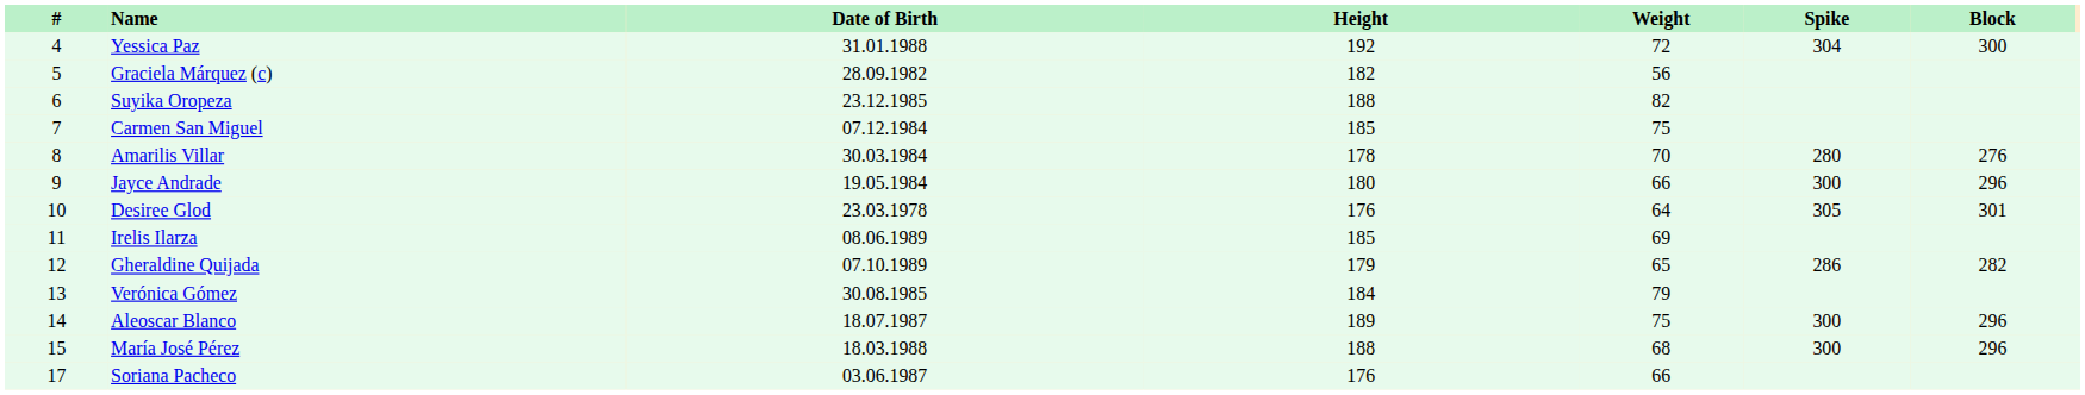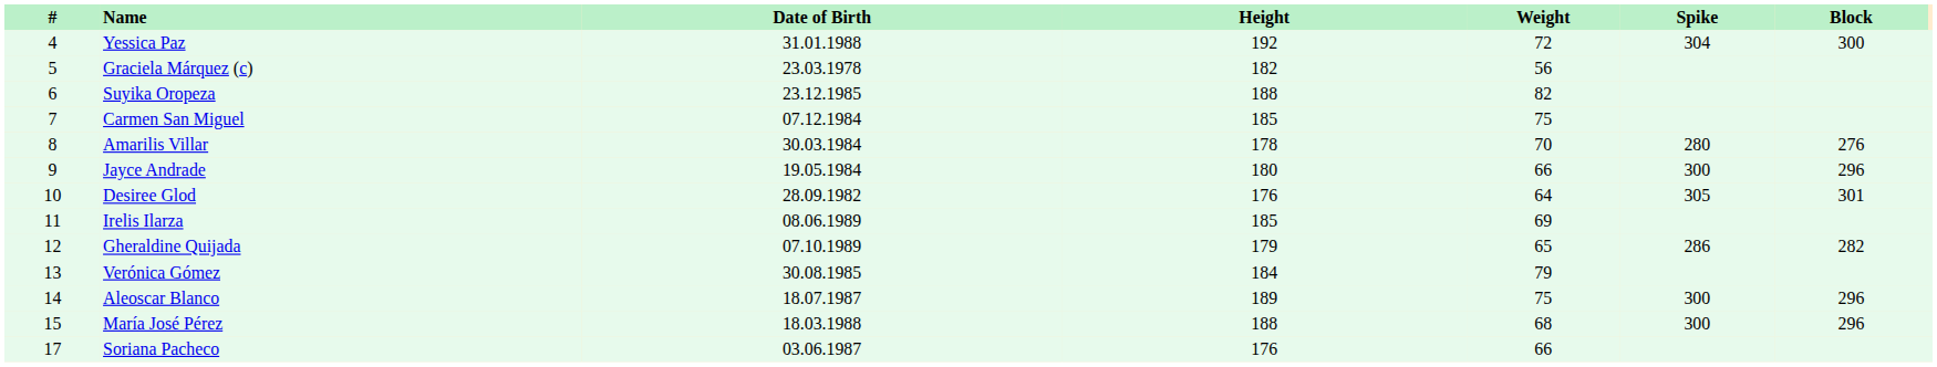 <table border=0 cellpadding=2 cellspacing=0  |- bgcolor=#FFECCE style="text-align:center; font-size:90%;" width=100%>
 <tr bgcolor=#BBF0C9>
 <th width=5%>#</th>
 <th width=25% align=left>Name</th>
 <th width=25%>Date of Birth</th>
 <th width=21%>Height</th>
 <th width=8%>Weight</th>
 <th width=8%>Spike</th>
 <th width=8%>Block</th>
 </tr>
 <tr bgcolor=#E7FAEC>
 <td>4</td>
 <td align=left><a href='#'>Yessica Paz</a></td>
 <td>31.01.1988</td>
 <td>192</td>
 <td>72</td>
 <td>304</td>
 <td>300</td>
 <td></td>
 </tr>
 <tr bgcolor=#E7FAEC>
 <td>5</td>
 <td align=left><a href='#'>Graciela Márquez</a> (<a href='#'>c</a>)</td>
-<td>28.09.1982</td>
+<td>23.03.1978</td>
 <td>182</td>
 <td>56</td>
 <td></td>
 <td></td>
 <td></td>
 </tr>
 <tr bgcolor=#E7FAEC>
 <td>6</td>
 <td align=left><a href='#'>Suyika Oropeza</a></td>
 <td>23.12.1985</td>
 <td>188</td>
 <td>82</td>
 <td></td>
 <td></td>
 <td></td>
 </tr>
 <tr bgcolor=#E7FAEC>
 <td>7</td>
 <td align=left><a href='#'>Carmen San Miguel</a></td>
 <td>07.12.1984</td>
 <td>185</td>
 <td>75</td>
 <td></td>
 <td></td>
 <td></td>
 </tr>
 <tr bgcolor=#E7FAEC>
 <td>8</td>
 <td align=left><a href='#'>Amarilis Villar</a></td>
 <td>30.03.1984</td>
 <td>178</td>
 <td>70</td>
 <td>280</td>
 <td>276</td>
 <td></td>
 </tr>
 <tr bgcolor=#E7FAEC>
 <td>9</td>
 <td align=left><a href='#'>Jayce Andrade</a></td>
 <td>19.05.1984</td>
 <td>180</td>
 <td>66</td>
 <td>300</td>
 <td>296</td>
 <td></td>
 </tr>
 <tr bgcolor=#E7FAEC>
 <td>10</td>
 <td align=left><a href='#'>Desiree Glod</a></td>
-<td>23.03.1978</td>
+<td>28.09.1982</td>
 <td>176</td>
 <td>64</td>
 <td>305</td>
 <td>301</td>
 <td></td>
 </tr>
 <tr bgcolor=#E7FAEC>
 <td>11</td>
 <td align=left><a href='#'>Irelis Ilarza</a></td>
 <td>08.06.1989</td>
 <td>185</td>
 <td>69</td>
 <td></td>
 <td></td>
 <td></td>
 </tr>
 <tr bgcolor=#E7FAEC>
 <td>12</td>
 <td align=left><a href='#'>Gheraldine Quijada</a></td>
 <td>07.10.1989</td>
 <td>179</td>
 <td>65</td>
 <td>286</td>
 <td>282</td>
 <td></td>
 </tr>
 <tr bgcolor=#E7FAEC>
 <td>13</td>
 <td align=left><a href='#'>Verónica Gómez</a></td>
 <td>30.08.1985</td>
 <td>184</td>
 <td>79</td>
 <td></td>
 <td></td>
 <td></td>
 </tr>
 <tr bgcolor=#E7FAEC>
 <td>14</td>
 <td align=left><a href='#'>Aleoscar Blanco</a></td>
 <td>18.07.1987</td>
 <td>189</td>
 <td>75</td>
 <td>300</td>
 <td>296</td>
 <td></td>
 </tr>
 <tr bgcolor=#E7FAEC>
 <td>15</td>
 <td align=left><a href='#'>María José Pérez</a></td>
 <td>18.03.1988</td>
 <td>188</td>
 <td>68</td>
 <td>300</td>
 <td>296</td>
 <td></td>
 </tr>
 <tr bgcolor=#E7FAEC>
 <td>17</td>
 <td align=left><a href='#'>Soriana Pacheco</a></td>
 <td>03.06.1987</td>
 <td>176</td>
 <td>66</td>
 <td></td>
 <td></td>
 <td></td>
 </tr>
 </table>
